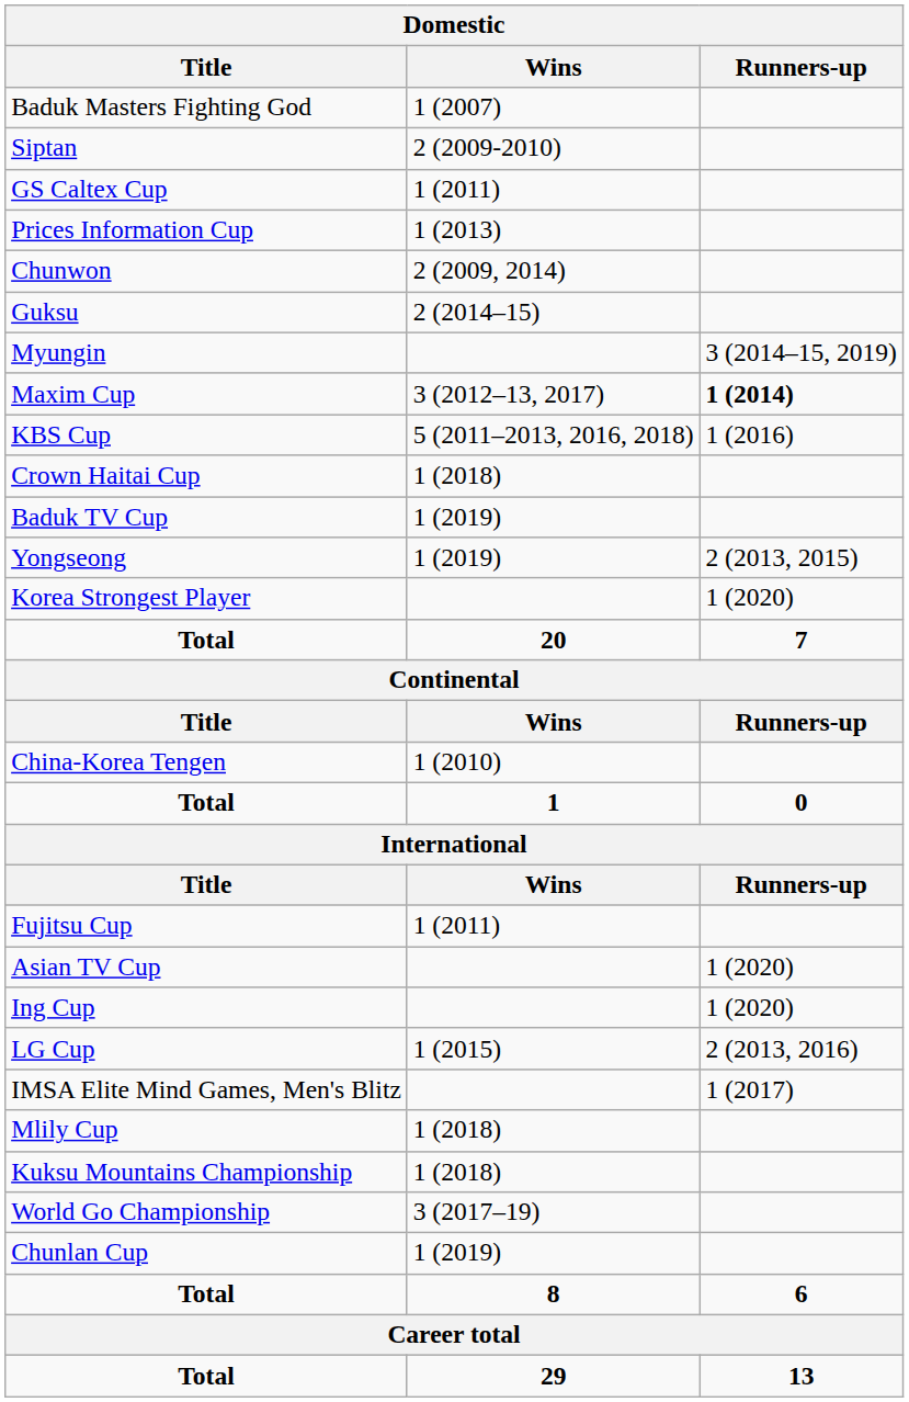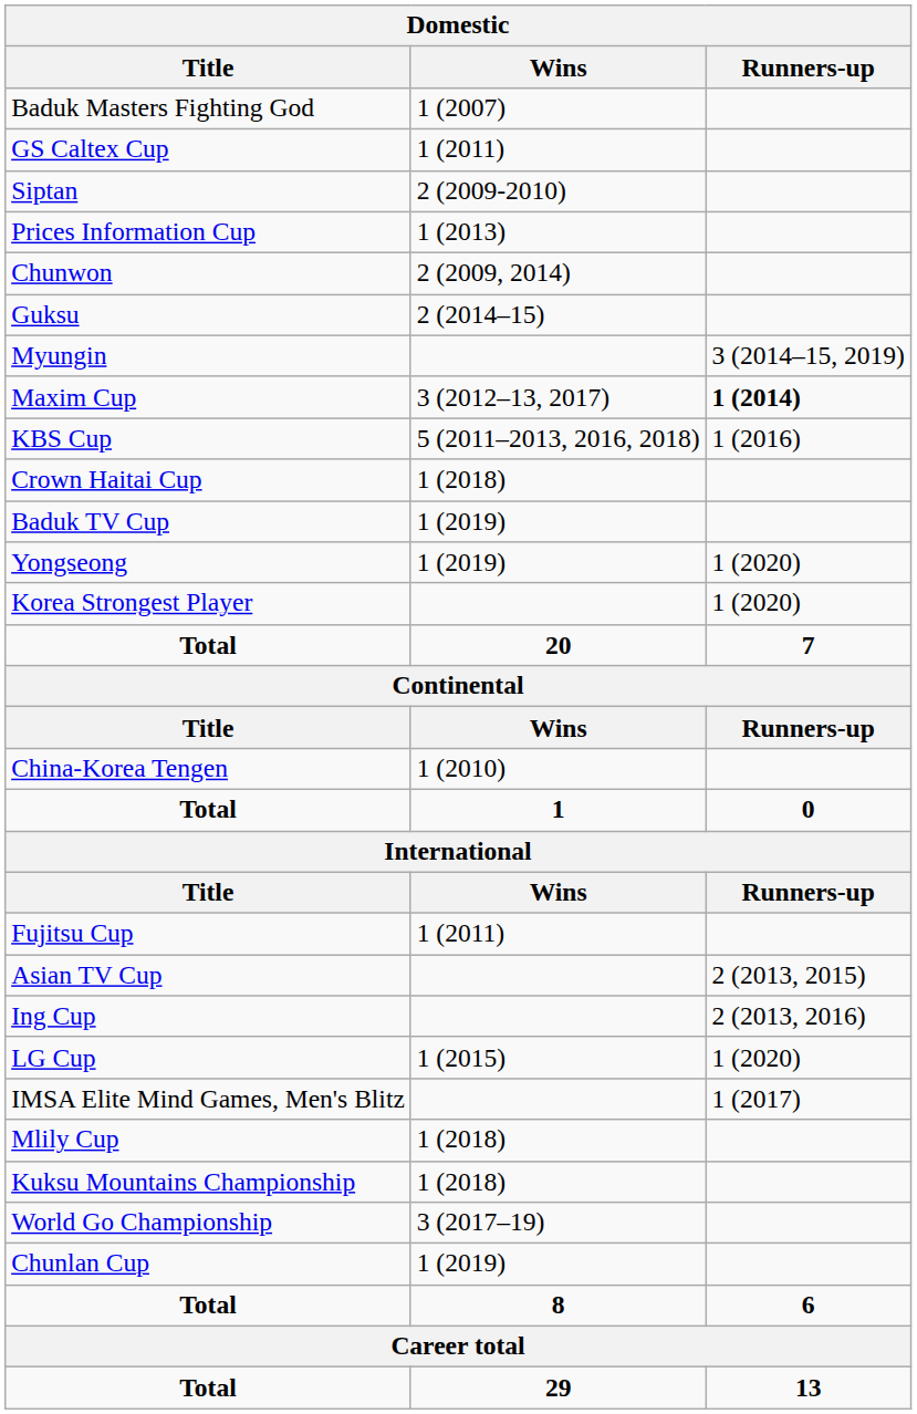 <table class="wikitable">
 <tr>
 <th colspan=3>Domestic</th>
 </tr>
 <tr>
 <th>Title</th>
 <th>Wins</th>
 <th>Runners-up</th>
 </tr>
 <tr>
 <td>Baduk Masters Fighting God</td>
 <td>1 (2007)</td>
 <td></td>
 </tr>
 <tr>
-<td><a href='#'>Siptan</a></td>
-<td>2 (2009-2010)</td>
+<td><a href='#'>GS Caltex Cup</a></td>
+<td>1 (2011)</td>
 <td></td>
 </tr>
 <tr>
-<td><a href='#'>GS Caltex Cup</a></td>
-<td>1 (2011)</td>
+<td><a href='#'>Siptan</a></td>
+<td>2 (2009-2010)</td>
 <td></td>
 </tr>
 <tr>
 <td><a href='#'>Prices Information Cup</a></td>
 <td>1 (2013)</td>
 <td></td>
 </tr>
 <tr>
 <td><a href='#'>Chunwon</a></td>
 <td>2 (2009, 2014)</td>
 <td></td>
 </tr>
 <tr>
 <td><a href='#'>Guksu</a></td>
 <td>2 (2014–15)</td>
 <td></td>
 </tr>
 <tr>
 <td><a href='#'>Myungin</a></td>
 <td></td>
 <td>3 (2014–15, 2019)</td>
 </tr>
 <tr>
 <td><a href='#'>Maxim Cup</a></td>
 <td>3 (2012–13, 2017)</td>
 <td><strong>1 (2014)</strong></td>
 </tr>
 <tr>
 <td><a href='#'>KBS Cup</a></td>
 <td>5 (2011–2013, 2016, 2018)</td>
 <td>1 (2016)</td>
 </tr>
 <tr>
 <td><a href='#'>Crown Haitai Cup</a></td>
 <td>1 (2018)</td>
 <td></td>
 </tr>
 <tr>
 <td><a href='#'>Baduk TV Cup</a></td>
 <td>1 (2019)</td>
 <td></td>
 </tr>
 <tr>
 <td><a href='#'>Yongseong</a></td>
 <td>1 (2019)</td>
-<td>2 (2013, 2015)</td>
+<td>1 (2020)</td>
 </tr>
 <tr>
 <td><a href='#'>Korea Strongest Player</a></td>
 <td></td>
 <td>1 (2020)</td>
 </tr>
 <tr align="center">
 <td><strong>Total</strong></td>
 <td><strong>20</strong></td>
 <td><strong>7</strong></td>
 </tr>
 <tr>
 <th colspan=3>Continental</th>
 </tr>
 <tr>
 <th>Title</th>
 <th>Wins</th>
 <th>Runners-up</th>
 </tr>
 <tr>
 <td><a href='#'>China-Korea Tengen</a></td>
 <td>1 (2010)</td>
 <td></td>
 </tr>
 <tr align="center">
 <td><strong>Total</strong></td>
 <td><strong>1</strong></td>
 <td><strong>0</strong></td>
 </tr>
 <tr>
 <th colspan=3>International</th>
 </tr>
 <tr>
 <th>Title</th>
 <th>Wins</th>
 <th>Runners-up</th>
 </tr>
 <tr>
 <td><a href='#'>Fujitsu Cup</a></td>
 <td>1 (2011)</td>
 <td></td>
 </tr>
 <tr>
 <td><a href='#'>Asian TV Cup</a></td>
 <td></td>
-<td>1 (2020)</td>
+<td>2 (2013, 2015)</td>
 </tr>
 <tr>
 <td><a href='#'>Ing Cup</a></td>
 <td></td>
-<td>1 (2020)</td>
+<td>2 (2013, 2016)</td>
 </tr>
 <tr>
 <td><a href='#'>LG Cup</a></td>
 <td>1 (2015)</td>
-<td>2 (2013, 2016)</td>
+<td>1 (2020)</td>
 </tr>
 <tr>
 <td>IMSA Elite Mind Games, Men's Blitz</td>
 <td></td>
 <td>1 (2017)</td>
 </tr>
 <tr>
 <td><a href='#'>Mlily Cup</a></td>
 <td>1 (2018)</td>
 <td></td>
 </tr>
 <tr>
 <td><a href='#'>Kuksu Mountains Championship</a></td>
 <td>1 (2018)</td>
 <td></td>
 </tr>
 <tr>
 <td><a href='#'>World Go Championship</a></td>
 <td>3 (2017–19)</td>
 <td></td>
 </tr>
 <tr>
 <td><a href='#'>Chunlan Cup</a></td>
 <td>1 (2019)</td>
 <td></td>
 </tr>
 <tr align="center">
 <td><strong>Total</strong></td>
 <td><strong>8</strong></td>
 <td><strong>6</strong></td>
 </tr>
 <tr>
 <th colspan=3>Career total</th>
 </tr>
 <tr align="center">
 <td><strong>Total</strong></td>
 <td><strong>29</strong></td>
 <td><strong>13</strong></td>
 </tr>
 </table>
